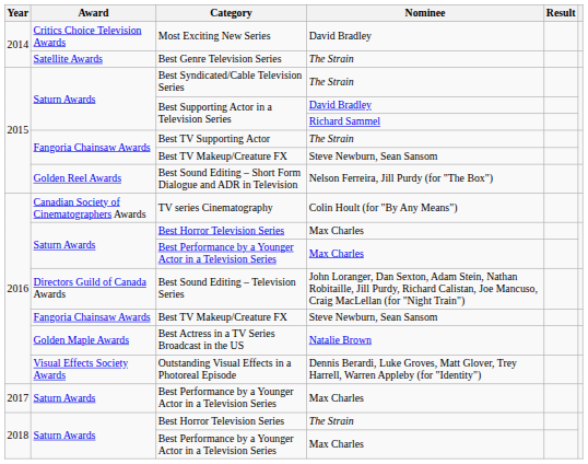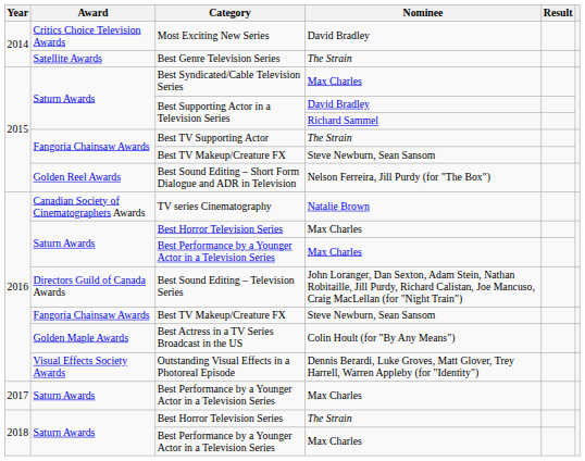 <table class="wikitable">
 <tr>
 <th>Year</th>
 <th>Award</th>
 <th>Category</th>
 <th>Nominee</th>
 <th>Result</th>
 <th></th>
 </tr>
 <tr>
 <td rowspan=2>2014</td>
 <td><a href='#'>Critics Choice Television Awards</a></td>
 <td>Most Exciting New Series</td>
 <td>David Bradley</td>
 <td></td>
 <td></td>
 </tr>
 <tr>
 <td><a href='#'>Satellite Awards</a></td>
 <td>Best Genre Television Series</td>
 <td><em>The Strain</em></td>
 <td></td>
 <td></td>
 </tr>
 <tr>
 <td rowspan=6>2015</td>
 <td rowspan=3><a href='#'>Saturn Awards</a></td>
 <td>Best Syndicated/Cable Television Series</td>
-<td><em>The Strain</em></td>
+<td><a href='#'>Max Charles</a></td>
 <td></td>
 <td rowspan=3></td>
 </tr>
 <tr>
 <td rowspan=2>Best Supporting Actor in a Television Series</td>
 <td><a href='#'>David Bradley</a></td>
 <td></td>
 </tr>
 <tr>
 <td><a href='#'>Richard Sammel</a></td>
 <td></td>
 </tr>
 <tr>
 <td rowspan=2><a href='#'>Fangoria Chainsaw Awards</a></td>
 <td>Best TV Supporting Actor</td>
 <td><em>The Strain</em></td>
 <td></td>
 <td rowspan=2></td>
 </tr>
 <tr>
 <td>Best TV Makeup/Creature FX</td>
 <td>Steve Newburn, Sean Sansom</td>
 <td></td>
 </tr>
 <tr>
 <td><a href='#'>Golden Reel Awards</a></td>
 <td>Best Sound Editing – Short Form Dialogue and ADR in Television</td>
 <td>Nelson Ferreira, Jill Purdy (for "The Box")</td>
 <td></td>
 <td></td>
 </tr>
 <tr>
 <td rowspan=7>2016</td>
 <td><a href='#'>Canadian Society of Cinematographers</a> Awards</td>
 <td>TV series Cinematography</td>
-<td>Colin Hoult (for "By Any Means")</td>
+<td><a href='#'>Natalie Brown</a></td>
 <td></td>
 <td></td>
 </tr>
 <tr>
 <td rowspan=2><a href='#'>Saturn Awards</a></td>
 <td><a href='#'>Best Horror Television Series</a></td>
 <td>Max Charles</td>
 <td></td>
 <td rowspan=2></td>
 </tr>
 <tr>
 <td><a href='#'>Best Performance by a Younger Actor in a Television Series</a></td>
 <td><a href='#'>Max Charles</a></td>
 <td></td>
 </tr>
 <tr>
 <td><a href='#'>Directors Guild of Canada</a> Awards</td>
 <td>Best Sound Editing – Television Series</td>
 <td>John Loranger, Dan Sexton, Adam Stein, Nathan Robitaille, Jill Purdy, Richard Calistan, Joe Mancuso, Craig MacLellan (for "Night Train")</td>
 <td></td>
 <td></td>
 </tr>
 <tr>
 <td><a href='#'>Fangoria Chainsaw Awards</a></td>
 <td>Best TV Makeup/Creature FX</td>
 <td>Steve Newburn, Sean Sansom</td>
 <td></td>
 <td></td>
 </tr>
 <tr>
 <td><a href='#'>Golden Maple Awards</a></td>
 <td>Best Actress in a TV Series Broadcast in the US</td>
-<td><a href='#'>Natalie Brown</a></td>
+<td>Colin Hoult (for "By Any Means")</td>
 <td></td>
 <td></td>
 </tr>
 <tr>
 <td><a href='#'>Visual Effects Society Awards</a></td>
 <td>Outstanding Visual Effects in a Photoreal Episode</td>
 <td>Dennis Berardi, Luke Groves, Matt Glover, Trey Harrell, Warren Appleby (for "Identity")</td>
 <td></td>
 <td></td>
 </tr>
 <tr>
 <td>2017</td>
 <td><a href='#'>Saturn Awards</a></td>
 <td>Best Performance by a Younger Actor in a Television Series</td>
 <td>Max Charles</td>
 <td></td>
 <td></td>
 </tr>
 <tr>
 <td rowspan=2>2018</td>
 <td rowspan="2"><a href='#'>Saturn Awards</a></td>
 <td>Best Horror Television Series</td>
 <td><em>The Strain</em></td>
 <td></td>
 <td rowspan=2></td>
 </tr>
 <tr>
 <td>Best Performance by a Younger Actor in a Television Series</td>
 <td>Max Charles</td>
 <td></td>
 </tr>
 </table>
